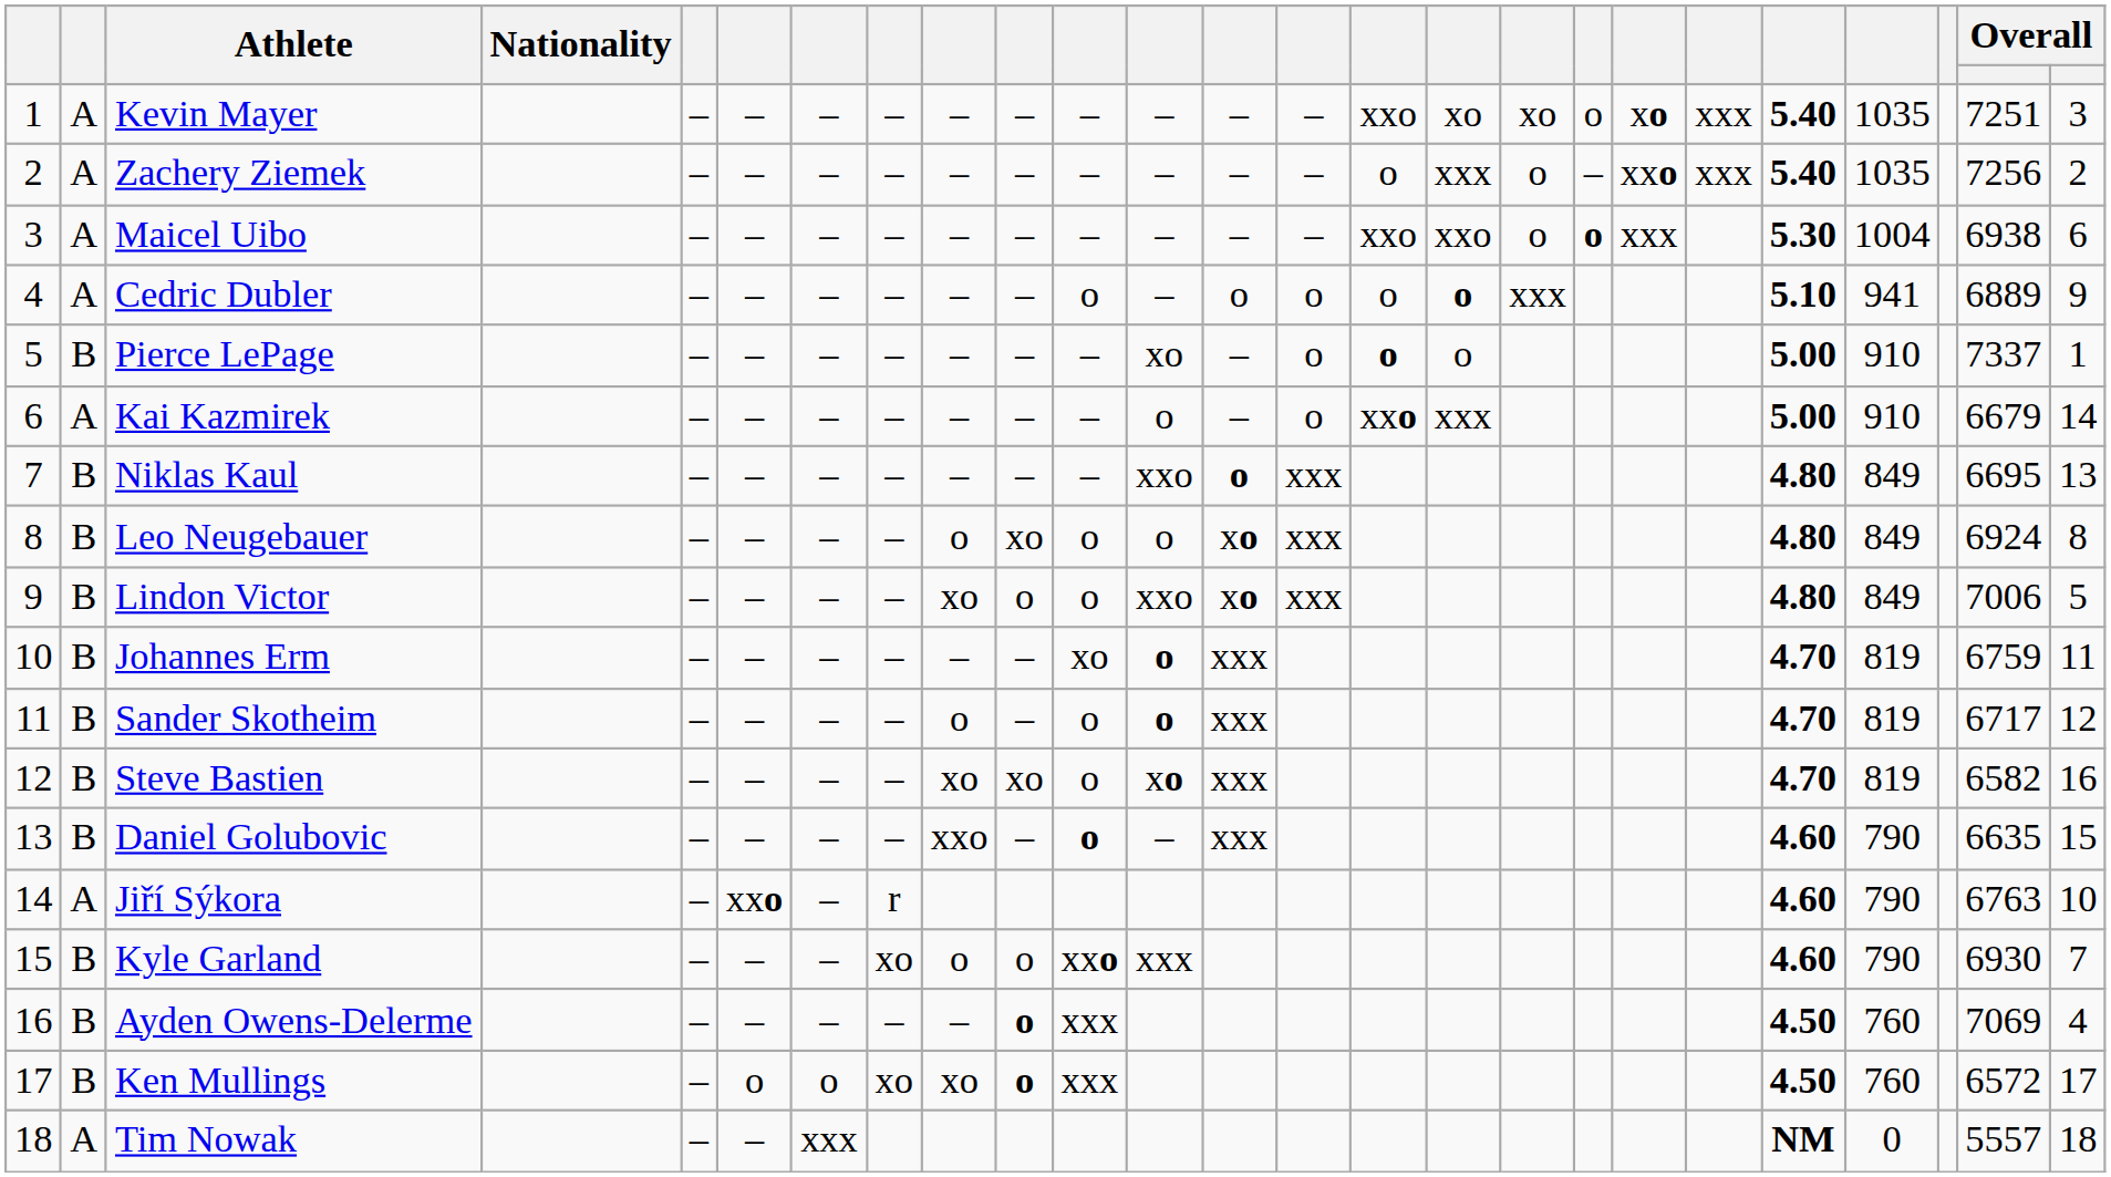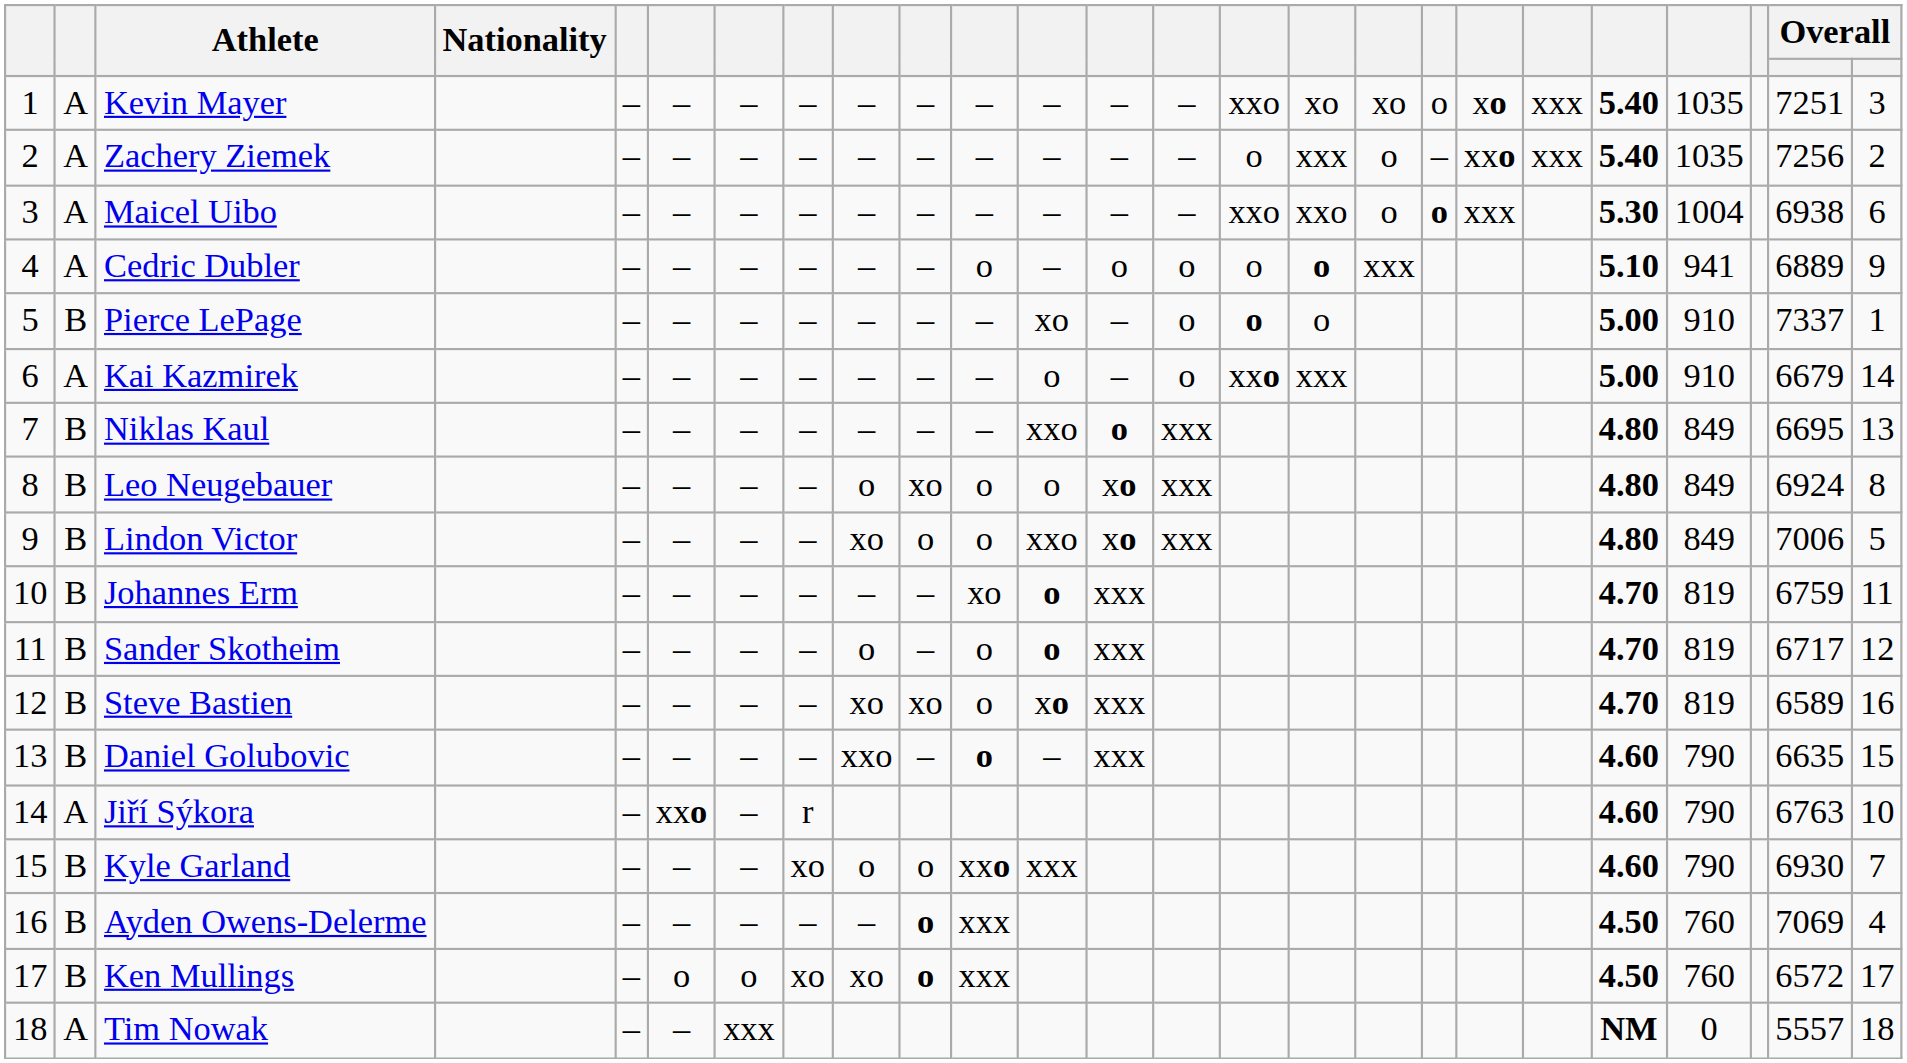 <table class="wikitable sortable sort-under" style="text-align:center">
 <tr>
 <th rowspan=2></th>
 <th rowspan=2></th>
 <th rowspan=2>Athlete</th>
 <th rowspan=2>Nationality</th>
 <th rowspan=2></th>
 <th rowspan=2></th>
 <th rowspan=2></th>
 <th rowspan=2></th>
 <th rowspan=2></th>
 <th rowspan=2></th>
 <th rowspan=2></th>
 <th rowspan=2></th>
 <th rowspan=2></th>
 <th rowspan=2></th>
 <th rowspan=2></th>
 <th rowspan=2></th>
 <th rowspan=2></th>
 <th rowspan=2></th>
 <th rowspan=2></th>
 <th rowspan=2></th>
 <th rowspan=2></th>
 <th rowspan=2></th>
 <th rowspan=2></th>
 <th colspan=2>Overall</th>
 </tr>
 <tr>
 <th></th>
 <th></th>
 </tr>
 <tr>
 <td>1</td>
 <td>A</td>
 <td align=left><a href='#'>Kevin Mayer</a></td>
 <td align=left></td>
 <td>–</td>
 <td>–</td>
 <td>–</td>
 <td>–</td>
 <td>–</td>
 <td>–</td>
 <td>–</td>
 <td>–</td>
 <td>–</td>
 <td>–</td>
 <td>xxo</td>
 <td>xo</td>
 <td>xo</td>
 <td>o</td>
 <td>x<strong>o</strong></td>
 <td>xxx</td>
 <td><strong>5.40</strong></td>
 <td>1035</td>
 <td></td>
 <td>7251</td>
 <td>3</td>
 </tr>
 <tr>
 <td>2</td>
 <td>A</td>
 <td align=left><a href='#'>Zachery Ziemek</a></td>
 <td align=left></td>
 <td>–</td>
 <td>–</td>
 <td>–</td>
 <td>–</td>
 <td>–</td>
 <td>–</td>
 <td>–</td>
 <td>–</td>
 <td>–</td>
 <td>–</td>
 <td>o</td>
 <td>xxx</td>
 <td>o</td>
 <td>–</td>
 <td>xx<strong>o</strong></td>
 <td>xxx</td>
 <td><strong>5.40</strong></td>
 <td>1035</td>
 <td></td>
 <td>7256</td>
 <td>2</td>
 </tr>
 <tr>
 <td>3</td>
 <td>A</td>
 <td align=left><a href='#'>Maicel Uibo</a></td>
 <td align=left></td>
 <td>–</td>
 <td>–</td>
 <td>–</td>
 <td>–</td>
 <td>–</td>
 <td>–</td>
 <td>–</td>
 <td>–</td>
 <td>–</td>
 <td>–</td>
 <td>xxo</td>
 <td>xxo</td>
 <td>o</td>
 <td><strong>o</strong></td>
 <td>xxx</td>
 <td></td>
 <td><strong>5.30</strong></td>
 <td>1004</td>
 <td></td>
 <td>6938</td>
 <td>6</td>
 </tr>
 <tr>
 <td>4</td>
 <td>A</td>
 <td align=left><a href='#'>Cedric Dubler</a></td>
 <td align=left></td>
 <td>–</td>
 <td>–</td>
 <td>–</td>
 <td>–</td>
 <td>–</td>
 <td>–</td>
 <td>o</td>
 <td>–</td>
 <td>o</td>
 <td>o</td>
 <td>o</td>
 <td><strong>o</strong></td>
 <td>xxx</td>
 <td></td>
 <td></td>
 <td></td>
 <td><strong>5.10</strong></td>
 <td>941</td>
 <td></td>
 <td>6889</td>
 <td>9</td>
 </tr>
 <tr>
 <td>5</td>
 <td>B</td>
 <td align=left><a href='#'>Pierce LePage</a></td>
 <td align=left></td>
 <td>–</td>
 <td>–</td>
 <td>–</td>
 <td>–</td>
 <td>–</td>
 <td>–</td>
 <td>–</td>
 <td>xo</td>
 <td>–</td>
 <td>o</td>
 <td><strong>o</strong></td>
 <td>o</td>
 <td></td>
 <td></td>
 <td></td>
 <td></td>
 <td><strong>5.00</strong></td>
 <td>910</td>
 <td></td>
 <td>7337</td>
 <td>1</td>
 </tr>
 <tr>
 <td>6</td>
 <td>A</td>
 <td align=left><a href='#'>Kai Kazmirek</a></td>
 <td align=left></td>
 <td>–</td>
 <td>–</td>
 <td>–</td>
 <td>–</td>
 <td>–</td>
 <td>–</td>
 <td>–</td>
 <td>o</td>
 <td>–</td>
 <td>o</td>
 <td>xx<strong>o</strong></td>
 <td>xxx</td>
 <td></td>
 <td></td>
 <td></td>
 <td></td>
 <td><strong>5.00</strong></td>
 <td>910</td>
 <td></td>
 <td>6679</td>
 <td>14</td>
 </tr>
 <tr>
 <td>7</td>
 <td>B</td>
 <td align=left><a href='#'>Niklas Kaul</a></td>
 <td align=left></td>
 <td>–</td>
 <td>–</td>
 <td>–</td>
 <td>–</td>
 <td>–</td>
 <td>–</td>
 <td>–</td>
 <td>xxo</td>
 <td><strong>o</strong></td>
 <td>xxx</td>
 <td></td>
 <td></td>
 <td></td>
 <td></td>
 <td></td>
 <td></td>
 <td><strong>4.80</strong></td>
 <td>849</td>
 <td></td>
 <td>6695</td>
 <td>13</td>
 </tr>
 <tr>
 <td>8</td>
 <td>B</td>
 <td align=left><a href='#'>Leo Neugebauer</a></td>
 <td align=left></td>
 <td>–</td>
 <td>–</td>
 <td>–</td>
 <td>–</td>
 <td>o</td>
 <td>xo</td>
 <td>o</td>
 <td>o</td>
 <td>x<strong>o</strong></td>
 <td>xxx</td>
 <td></td>
 <td></td>
 <td></td>
 <td></td>
 <td></td>
 <td></td>
 <td><strong>4.80</strong></td>
 <td>849</td>
 <td></td>
 <td>6924</td>
 <td>8</td>
 </tr>
 <tr>
 <td>9</td>
 <td>B</td>
 <td align=left><a href='#'>Lindon Victor</a></td>
 <td align=left></td>
 <td>–</td>
 <td>–</td>
 <td>–</td>
 <td>–</td>
 <td>xo</td>
 <td>o</td>
 <td>o</td>
 <td>xxo</td>
 <td>x<strong>o</strong></td>
 <td>xxx</td>
 <td></td>
 <td></td>
 <td></td>
 <td></td>
 <td></td>
 <td></td>
 <td><strong>4.80</strong></td>
 <td>849</td>
 <td></td>
 <td>7006</td>
 <td>5</td>
 </tr>
 <tr>
 <td>10</td>
 <td>B</td>
 <td align=left><a href='#'>Johannes Erm</a></td>
 <td align=left></td>
 <td>–</td>
 <td>–</td>
 <td>–</td>
 <td>–</td>
 <td>–</td>
 <td>–</td>
 <td>xo</td>
 <td><strong>o</strong></td>
 <td>xxx</td>
 <td></td>
 <td></td>
 <td></td>
 <td></td>
 <td></td>
 <td></td>
 <td></td>
 <td><strong>4.70</strong></td>
 <td>819</td>
 <td></td>
 <td>6759</td>
 <td>11</td>
 </tr>
 <tr>
 <td>11</td>
 <td>B</td>
 <td align=left><a href='#'>Sander Skotheim</a></td>
 <td align=left></td>
 <td>–</td>
 <td>–</td>
 <td>–</td>
 <td>–</td>
 <td>o</td>
 <td>–</td>
 <td>o</td>
 <td><strong>o</strong></td>
 <td>xxx</td>
 <td></td>
 <td></td>
 <td></td>
 <td></td>
 <td></td>
 <td></td>
 <td></td>
 <td><strong>4.70</strong></td>
 <td>819</td>
 <td></td>
 <td>6717</td>
 <td>12</td>
 </tr>
 <tr>
 <td>12</td>
 <td>B</td>
 <td align=left><a href='#'>Steve Bastien</a></td>
 <td align=left></td>
 <td>–</td>
 <td>–</td>
 <td>–</td>
 <td>–</td>
 <td>xo</td>
 <td>xo</td>
 <td>o</td>
 <td>x<strong>o</strong></td>
 <td>xxx</td>
 <td></td>
 <td></td>
 <td></td>
 <td></td>
 <td></td>
 <td></td>
 <td></td>
 <td><strong>4.70</strong></td>
 <td>819</td>
 <td></td>
-<td>6582</td>
+<td>6589</td>
 <td>16</td>
 </tr>
 <tr>
 <td>13</td>
 <td>B</td>
 <td align=left><a href='#'>Daniel Golubovic</a></td>
 <td align=left></td>
 <td>–</td>
 <td>–</td>
 <td>–</td>
 <td>–</td>
 <td>xxo</td>
 <td>–</td>
 <td><strong>o</strong></td>
 <td>–</td>
 <td>xxx</td>
 <td></td>
 <td></td>
 <td></td>
 <td></td>
 <td></td>
 <td></td>
 <td></td>
 <td><strong>4.60</strong></td>
 <td>790</td>
 <td></td>
 <td>6635</td>
 <td>15</td>
 </tr>
 <tr>
 <td>14</td>
 <td>A</td>
 <td align=left><a href='#'>Jiří Sýkora</a></td>
 <td align=left></td>
 <td>–</td>
 <td>xx<strong>o</strong></td>
 <td>–</td>
 <td>r</td>
 <td></td>
 <td></td>
 <td></td>
 <td></td>
 <td></td>
 <td></td>
 <td></td>
 <td></td>
 <td></td>
 <td></td>
 <td></td>
 <td></td>
 <td><strong>4.60</strong></td>
 <td>790</td>
 <td></td>
 <td>6763</td>
 <td>10</td>
 </tr>
 <tr>
 <td>15</td>
 <td>B</td>
 <td align=left><a href='#'>Kyle Garland</a></td>
 <td align=left></td>
 <td>–</td>
 <td>–</td>
 <td>–</td>
 <td>xo</td>
 <td>o</td>
 <td>o</td>
 <td>xx<strong>o</strong></td>
 <td>xxx</td>
 <td></td>
 <td></td>
 <td></td>
 <td></td>
 <td></td>
 <td></td>
 <td></td>
 <td></td>
 <td><strong>4.60</strong></td>
 <td>790</td>
 <td></td>
 <td>6930</td>
 <td>7</td>
 </tr>
 <tr>
 <td>16</td>
 <td>B</td>
 <td align=left><a href='#'>Ayden Owens-Delerme</a></td>
 <td align=left></td>
 <td>–</td>
 <td>–</td>
 <td>–</td>
 <td>–</td>
 <td>–</td>
 <td><strong>o</strong></td>
 <td>xxx</td>
 <td></td>
 <td></td>
 <td></td>
 <td></td>
 <td></td>
 <td></td>
 <td></td>
 <td></td>
 <td></td>
 <td><strong>4.50</strong></td>
 <td>760</td>
 <td></td>
 <td>7069</td>
 <td>4</td>
 </tr>
 <tr>
 <td>17</td>
 <td>B</td>
 <td align=left><a href='#'>Ken Mullings</a></td>
 <td align=left></td>
 <td>–</td>
 <td>o</td>
 <td>o</td>
 <td>xo</td>
 <td>xo</td>
 <td><strong>o</strong></td>
 <td>xxx</td>
 <td></td>
 <td></td>
 <td></td>
 <td></td>
 <td></td>
 <td></td>
 <td></td>
 <td></td>
 <td></td>
 <td><strong>4.50</strong></td>
 <td>760</td>
 <td></td>
 <td>6572</td>
 <td>17</td>
 </tr>
 <tr>
 <td>18</td>
 <td>A</td>
 <td align=left><a href='#'>Tim Nowak</a></td>
 <td align=left></td>
 <td>–</td>
 <td>–</td>
 <td>xxx</td>
 <td></td>
 <td></td>
 <td></td>
 <td></td>
 <td></td>
 <td></td>
 <td></td>
 <td></td>
 <td></td>
 <td></td>
 <td></td>
 <td></td>
 <td></td>
 <td><strong>NM</strong></td>
 <td>0</td>
 <td></td>
 <td>5557</td>
 <td>18</td>
 </tr>
 </table>
